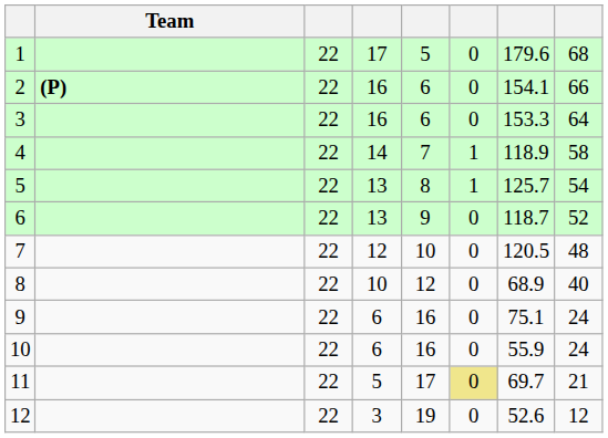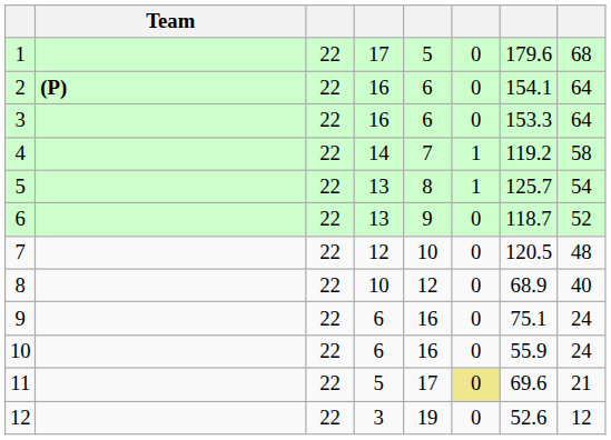 <table class="wikitable" style="text-align:center; margin-bottom:0">
 <tr>
 <th style="width:10px"></th>
 <th style="width:45%;">Team</th>
 <th style="width:30px;"></th>
 <th style="width:30px;"></th>
 <th style="width:30px;"></th>
 <th style="width:30px;"></th>
 <th style="width:30px;"></th>
 <th style="width:30px;"></th>
 </tr>
 <tr style="background:#ccffcc;">
 <td>1</td>
 <td style="text-align:left;"></td>
 <td>22</td>
 <td>17</td>
 <td>5</td>
 <td>0</td>
 <td>179.6</td>
 <td>68</td>
 </tr>
 <tr style="background:#ccffcc;">
 <td>2</td>
 <td style="text-align:left;"> <strong>(P)</strong></td>
 <td>22</td>
 <td>16</td>
 <td>6</td>
 <td>0</td>
 <td>154.1</td>
-<td>66</td>
+<td>64</td>
 </tr>
 <tr style="background:#ccffcc;">
 <td>3</td>
 <td style="text-align:left;"></td>
 <td>22</td>
 <td>16</td>
 <td>6</td>
 <td>0</td>
 <td>153.3</td>
 <td>64</td>
 </tr>
 <tr style="background:#ccffcc;">
 <td>4</td>
 <td style="text-align:left;"></td>
 <td>22</td>
 <td>14</td>
 <td>7</td>
 <td>1</td>
-<td>118.9</td>
+<td>119.2</td>
 <td>58</td>
 </tr>
 <tr style="background:#ccffcc;">
 <td>5</td>
 <td style="text-align:left;"></td>
 <td>22</td>
 <td>13</td>
 <td>8</td>
 <td>1</td>
 <td>125.7</td>
 <td>54</td>
 </tr>
 <tr style="background:#ccffcc;">
 <td>6</td>
 <td style="text-align:left;"></td>
 <td>22</td>
 <td>13</td>
 <td>9</td>
 <td>0</td>
 <td>118.7</td>
 <td>52</td>
 </tr>
 <tr>
 <td>7</td>
 <td style="text-align:left;"></td>
 <td>22</td>
 <td>12</td>
 <td>10</td>
 <td>0</td>
 <td>120.5</td>
 <td>48</td>
 </tr>
 <tr>
 <td>8</td>
 <td style="text-align:left;"></td>
 <td>22</td>
 <td>10</td>
 <td>12</td>
 <td>0</td>
 <td>68.9</td>
 <td>40</td>
 </tr>
 <tr>
 <td>9</td>
 <td style="text-align:left;"></td>
 <td>22</td>
 <td>6</td>
 <td>16</td>
 <td>0</td>
 <td>75.1</td>
 <td>24</td>
 </tr>
 <tr>
 <td>10</td>
 <td style="text-align:left;"></td>
 <td>22</td>
 <td>6</td>
 <td>16</td>
 <td>0</td>
 <td>55.9</td>
 <td>24</td>
 </tr>
 <tr>
 <td>11</td>
 <td style="text-align:left;"></td>
 <td>22</td>
 <td>5</td>
 <td>17</td>
 <td style="background: khaki;">0</td>
-<td>69.7</td>
+<td>69.6</td>
 <td>21</td>
 </tr>
 <tr>
 <td>12</td>
 <td style="text-align:left;"></td>
 <td>22</td>
 <td>3</td>
 <td>19</td>
 <td>0</td>
 <td>52.6</td>
 <td>12</td>
 </tr>
 </table>
